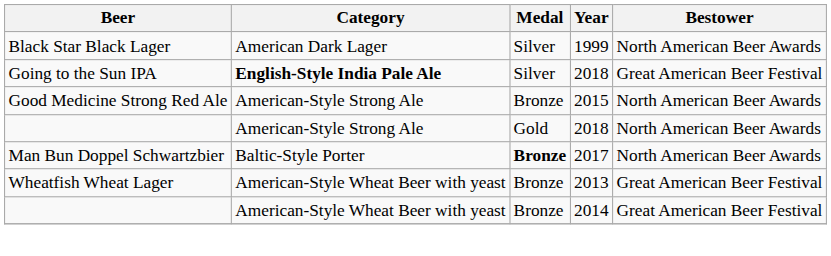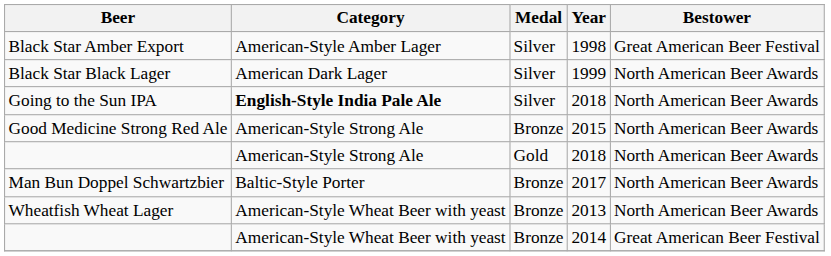 <table class="wikitable">
 <tr>
 <th>Beer</th>
 <th>Category</th>
 <th>Medal</th>
 <th>Year</th>
 <th>Bestower</th>
+</tr>
+<tr>
+<td>Black Star Amber Export</td>
+<td>American-Style Amber Lager</td>
+<td>Silver</td>
+<td>1998</td>
+<td>Great American Beer Festival</td>
 </tr>
 <tr>
 <td>Black Star Black Lager</td>
 <td>American Dark Lager</td>
 <td>Silver</td>
 <td>1999</td>
 <td>North American Beer Awards</td>
 </tr>
 <tr>
 <td>Going to the Sun IPA</td>
 <td><strong>English-Style India Pale Ale</strong></td>
 <td>Silver</td>
 <td>2018</td>
-<td>Great American Beer Festival</td>
+<td>North American Beer Awards</td>
 </tr>
 <tr>
 <td>Good Medicine Strong Red Ale</td>
 <td>American-Style Strong Ale</td>
 <td>Bronze</td>
 <td>2015</td>
 <td>North American Beer Awards</td>
 </tr>
 <tr>
 <td></td>
 <td>American-Style Strong Ale</td>
 <td>Gold</td>
 <td>2018</td>
 <td>North American Beer Awards</td>
 </tr>
 <tr>
 <td>Man Bun Doppel Schwartzbier</td>
 <td>Baltic-Style Porter</td>
-<td><strong>Bronze</strong></td>
+<td>Bronze</td>
 <td>2017</td>
 <td>North American Beer Awards</td>
 </tr>
 <tr>
 <td>Wheatfish Wheat Lager</td>
 <td>American-Style Wheat Beer with yeast</td>
 <td>Bronze</td>
 <td>2013</td>
-<td>Great American Beer Festival</td>
+<td>North American Beer Awards</td>
 </tr>
 <tr>
 <td></td>
 <td>American-Style Wheat Beer with yeast</td>
 <td>Bronze</td>
 <td>2014</td>
 <td>Great American Beer Festival</td>
 </tr>
 <tr>
 </tr>
 </table>
